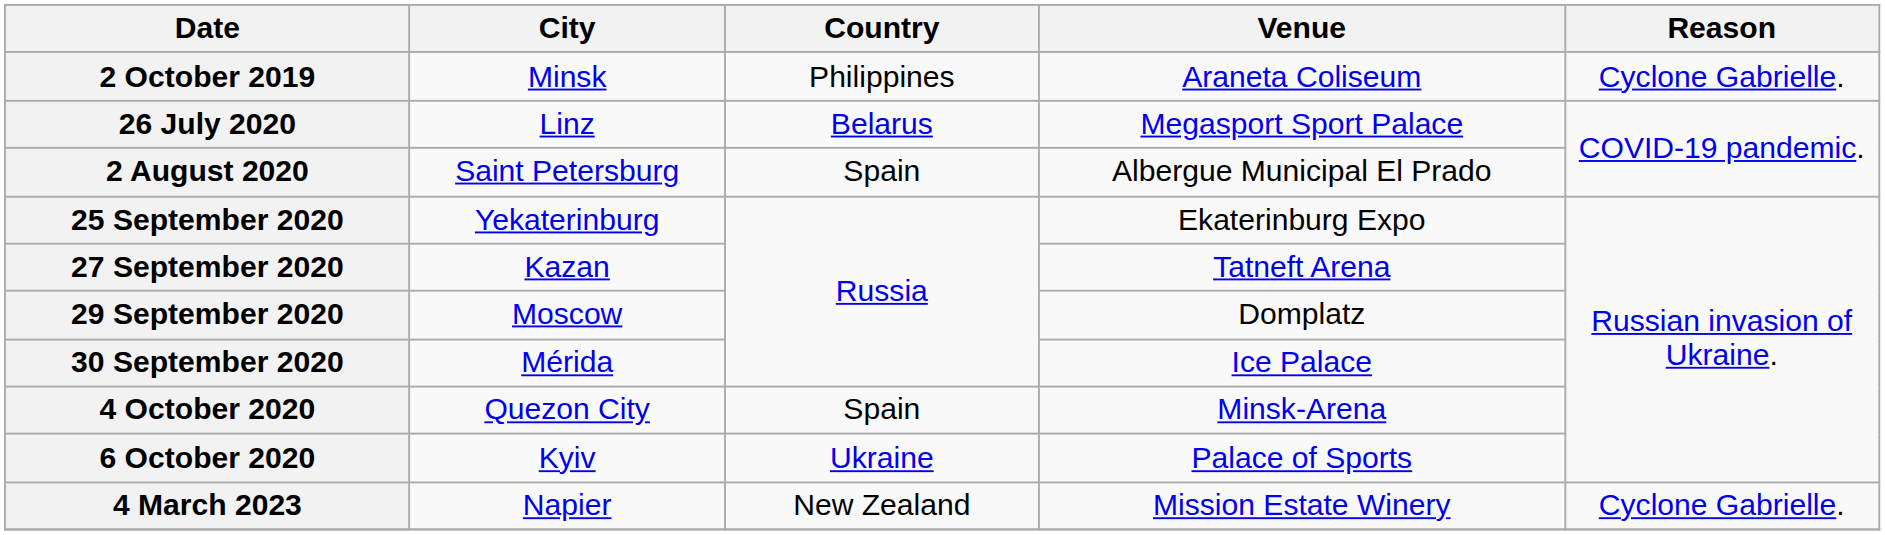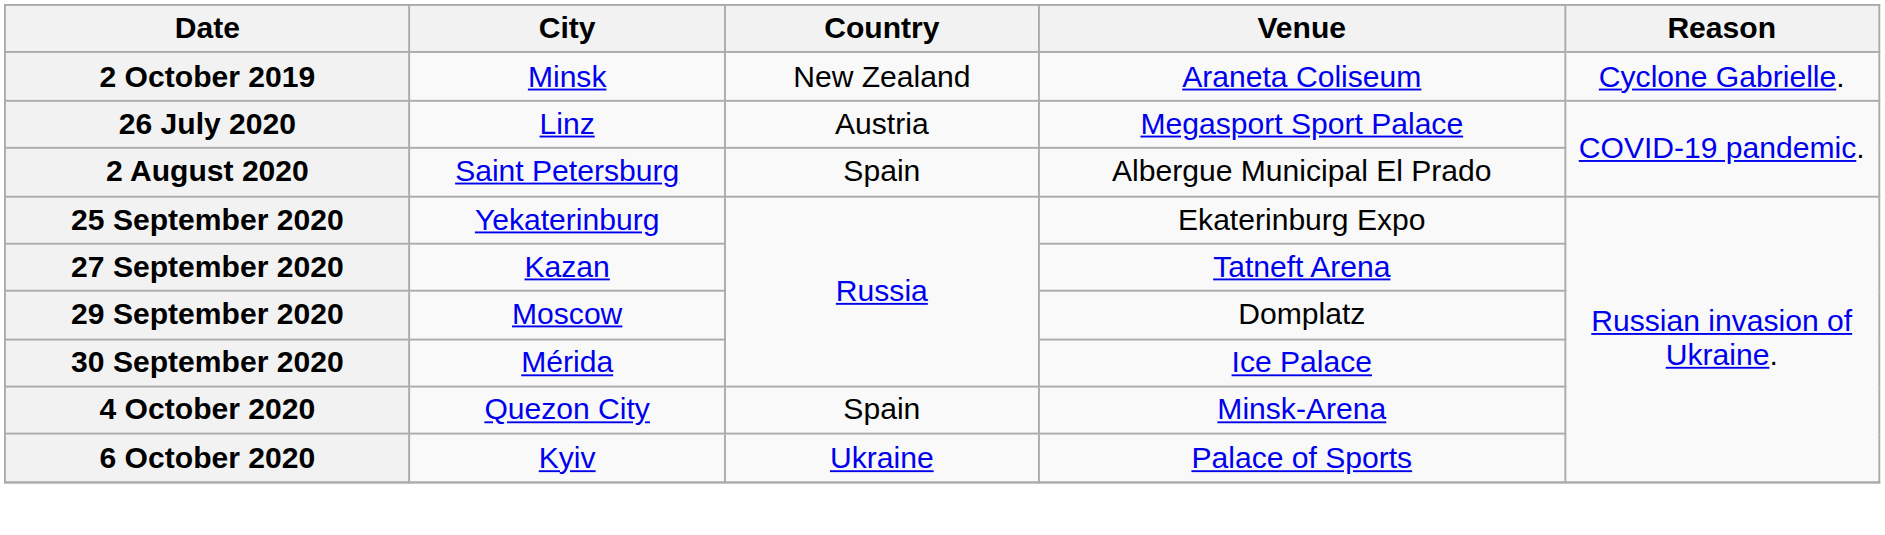 <table class="wikitable plainrowheaders" style="text-align:center;">
 <tr>
 <th scope="col" style="width:13em;">Date</th>
 <th scope="col" style="width:10em;">City</th>
 <th scope="col" style="width:10em;">Country</th>
 <th scope="col" style="width:17em;">Venue</th>
 <th scope="col" style="width:10em;">Reason</th>
 </tr>
 <tr>
 <th scope="row">2 October 2019</th>
 <td><a href='#'>Minsk</a></td>
-<td>Philippines</td>
+<td>New Zealand</td>
 <td><a href='#'>Araneta Coliseum</a></td>
 <td><a href='#'>Cyclone Gabrielle</a>.</td>
 </tr>
 <tr>
 <th scope="row">26 July 2020</th>
 <td><a href='#'>Linz</a></td>
-<td><a href='#'>Belarus</a></td>
+<td>Austria</td>
 <td><a href='#'>Megasport Sport Palace</a></td>
 <td rowspan="2"><a href='#'>COVID-19 pandemic</a>.</td>
 </tr>
 <tr>
 <th scope="row">2 August 2020</th>
 <td><a href='#'>Saint Petersburg</a></td>
 <td>Spain</td>
 <td>Albergue Municipal El Prado</td>
 </tr>
 <tr>
 <th scope="row">25 September 2020</th>
 <td><a href='#'>Yekaterinburg</a></td>
 <td rowspan="4"><a href='#'>Russia</a></td>
 <td>Ekaterinburg Expo</td>
 <td rowspan="6"><a href='#'>Russian invasion of Ukraine</a>.</td>
 </tr>
 <tr>
 <th scope="row">27 September 2020</th>
 <td><a href='#'>Kazan</a></td>
 <td><a href='#'>Tatneft Arena</a></td>
 </tr>
 <tr>
 <th scope="row">29 September 2020</th>
 <td><a href='#'>Moscow</a></td>
 <td>Domplatz</td>
 </tr>
 <tr>
 <th scope="row">30 September 2020</th>
 <td><a href='#'>Mérida</a></td>
 <td><a href='#'>Ice Palace</a></td>
 </tr>
 <tr>
 <th scope="row">4 October 2020</th>
 <td><a href='#'>Quezon City</a></td>
 <td>Spain</td>
 <td><a href='#'>Minsk-Arena</a></td>
 </tr>
 <tr>
 <th scope="row">6 October 2020</th>
 <td><a href='#'>Kyiv</a></td>
 <td><a href='#'>Ukraine</a></td>
 <td><a href='#'>Palace of Sports</a></td>
 </tr>
 <tr>
-<th scope="row">4 March 2023</th>
-<td><a href='#'>Napier</a></td>
-<td>New Zealand</td>
-<td><a href='#'>Mission Estate Winery</a></td>
-<td><a href='#'>Cyclone Gabrielle</a>.</td>
-</tr>
-<tr>
 </tr>
 </table>
